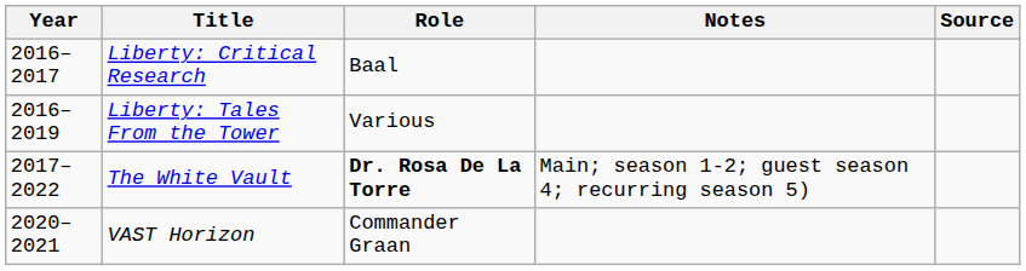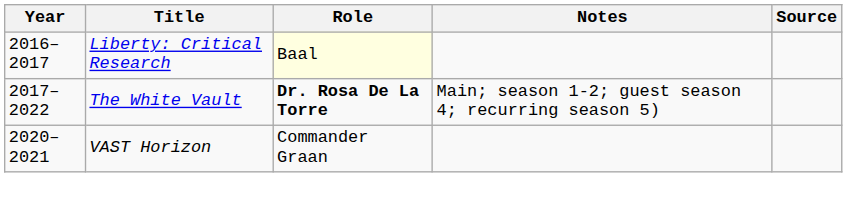 <table class="wikitable sortable plainrowheaders" style="width=95%; font-size: 95%;">
 <tr>
 <th>Year</th>
 <th>Title</th>
 <th>Role</th>
 <th>Notes</th>
 <th>Source</th>
 </tr>
 <tr>
 <td>2016–2017</td>
 <td><em><a href='#'>Liberty: Critical Research</a></em></td>
-<td>Baal</td>
-<td></td>
-<td></td>
-</tr>
-<tr>
-<td>2016–2019</td>
-<td><em><a href='#'>Liberty: Tales From the Tower</a></em></td>
-<td>Various</td>
+<td style="background: lightyellow;">Baal</td>
 <td></td>
 <td></td>
 </tr>
 <tr>
 <td>2017–2022</td>
 <td><em><a href='#'>The White Vault</a></em></td>
 <td><strong>Dr. Rosa De La Torre</strong></td>
 <td>Main; season 1-2; guest season 4; recurring season 5)</td>
 <td></td>
 </tr>
 <tr>
 <td>2020–2021</td>
 <td><em>VAST Horizon</em></td>
 <td>Commander Graan</td>
 <td></td>
 <td></td>
 </tr>
 </table>
